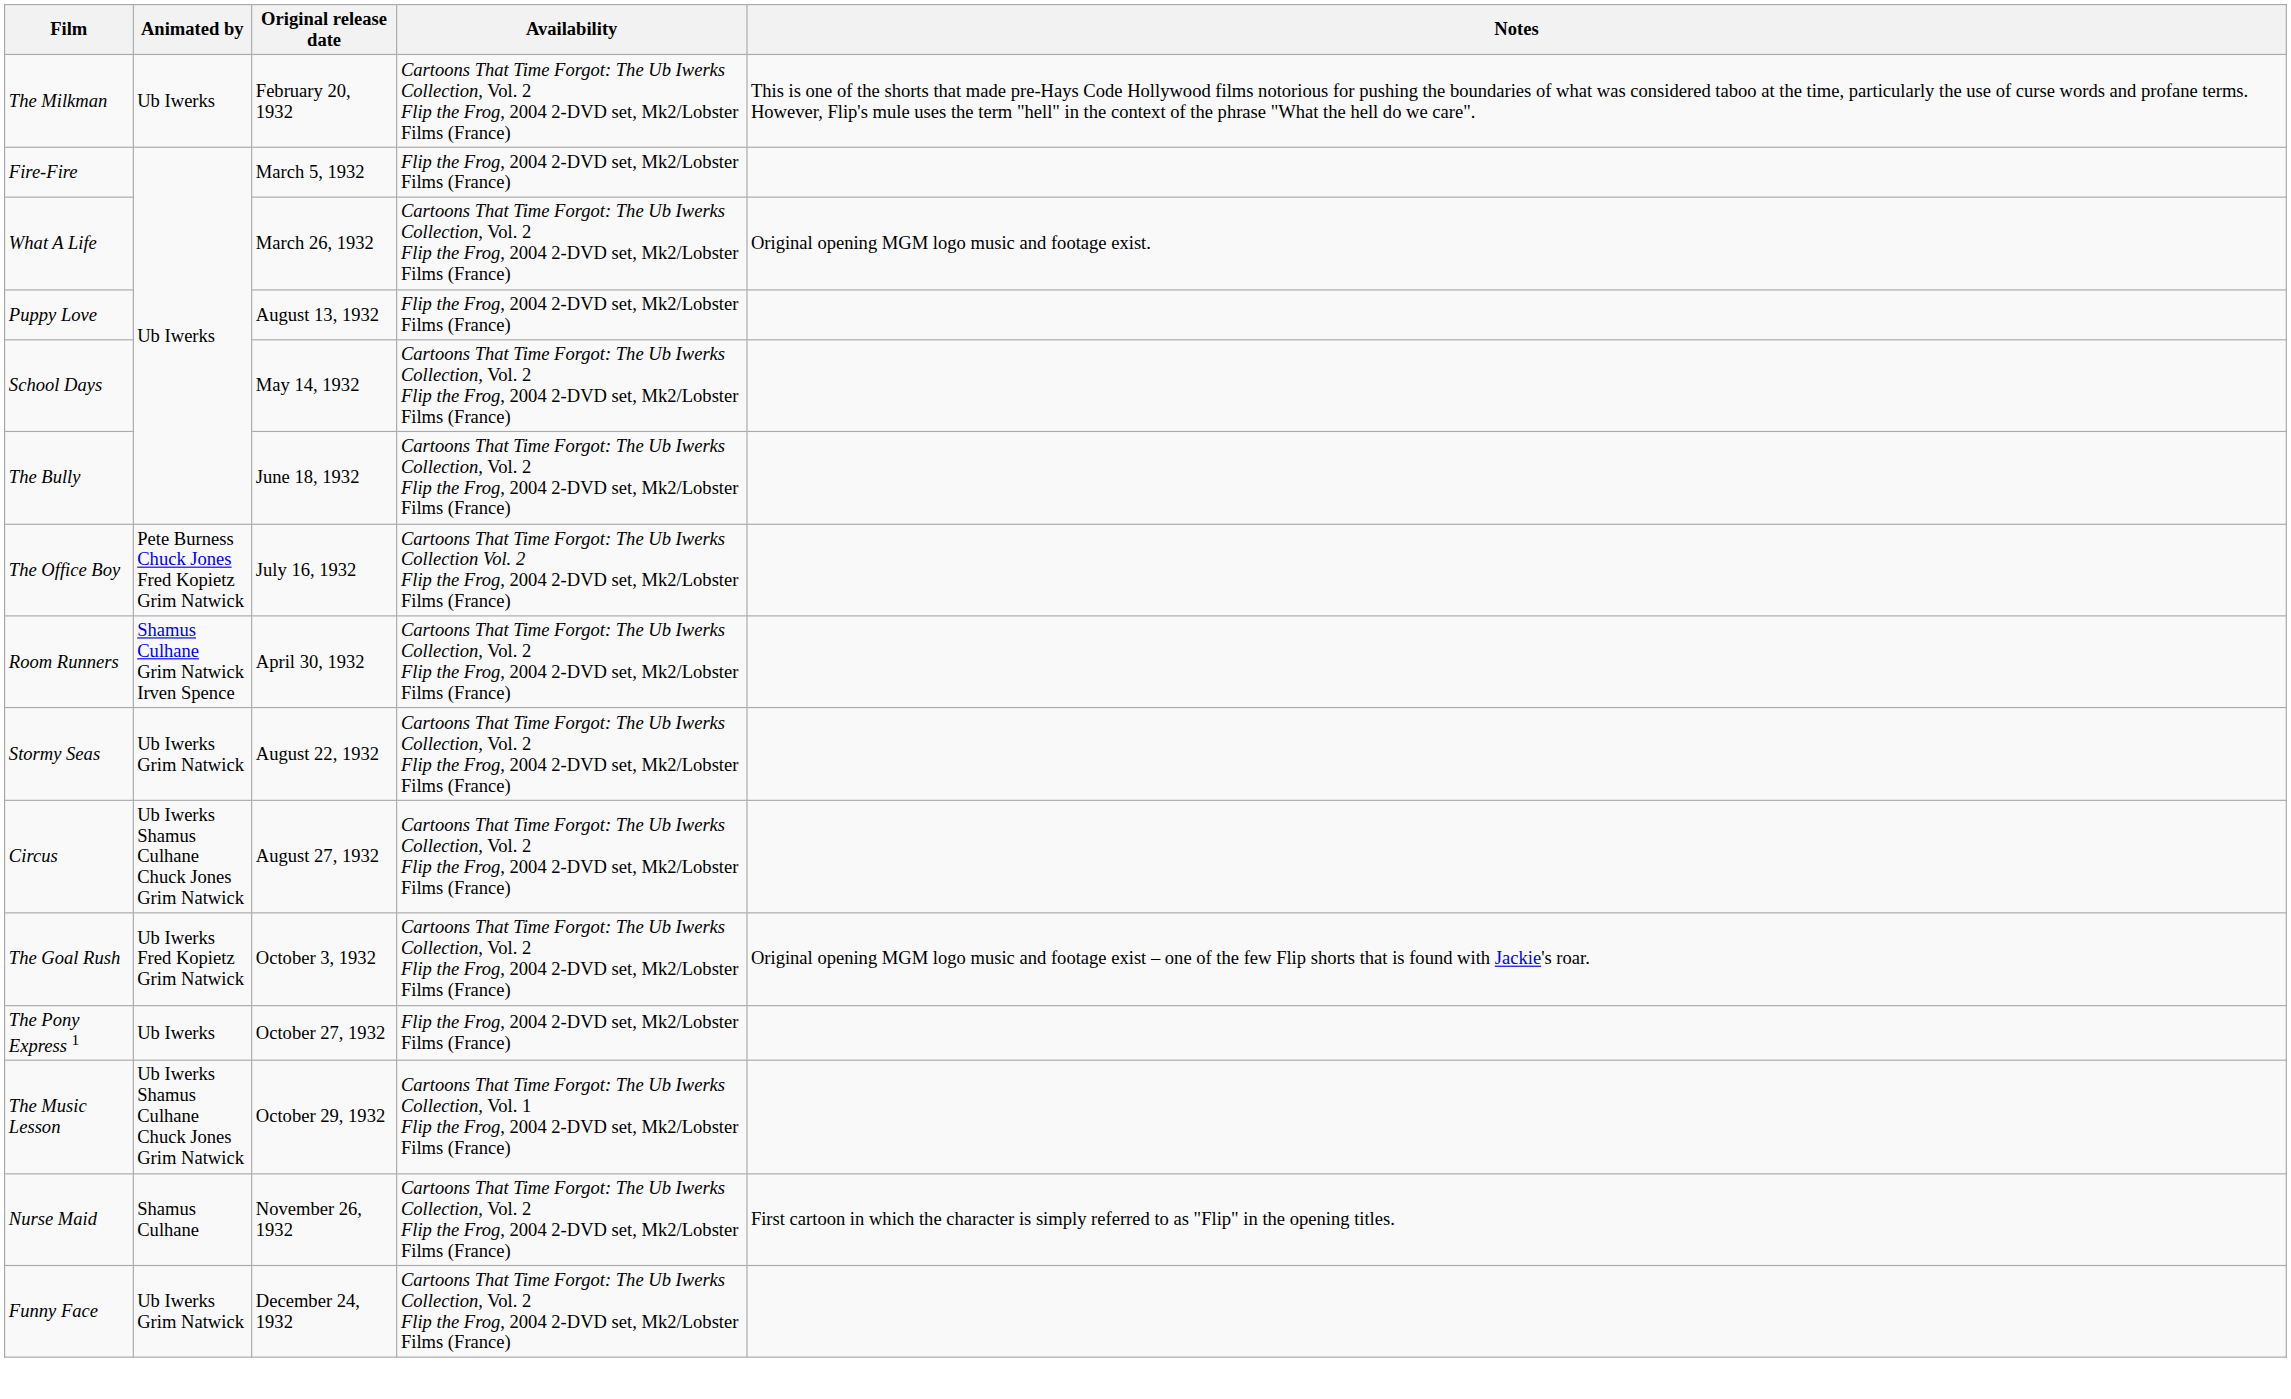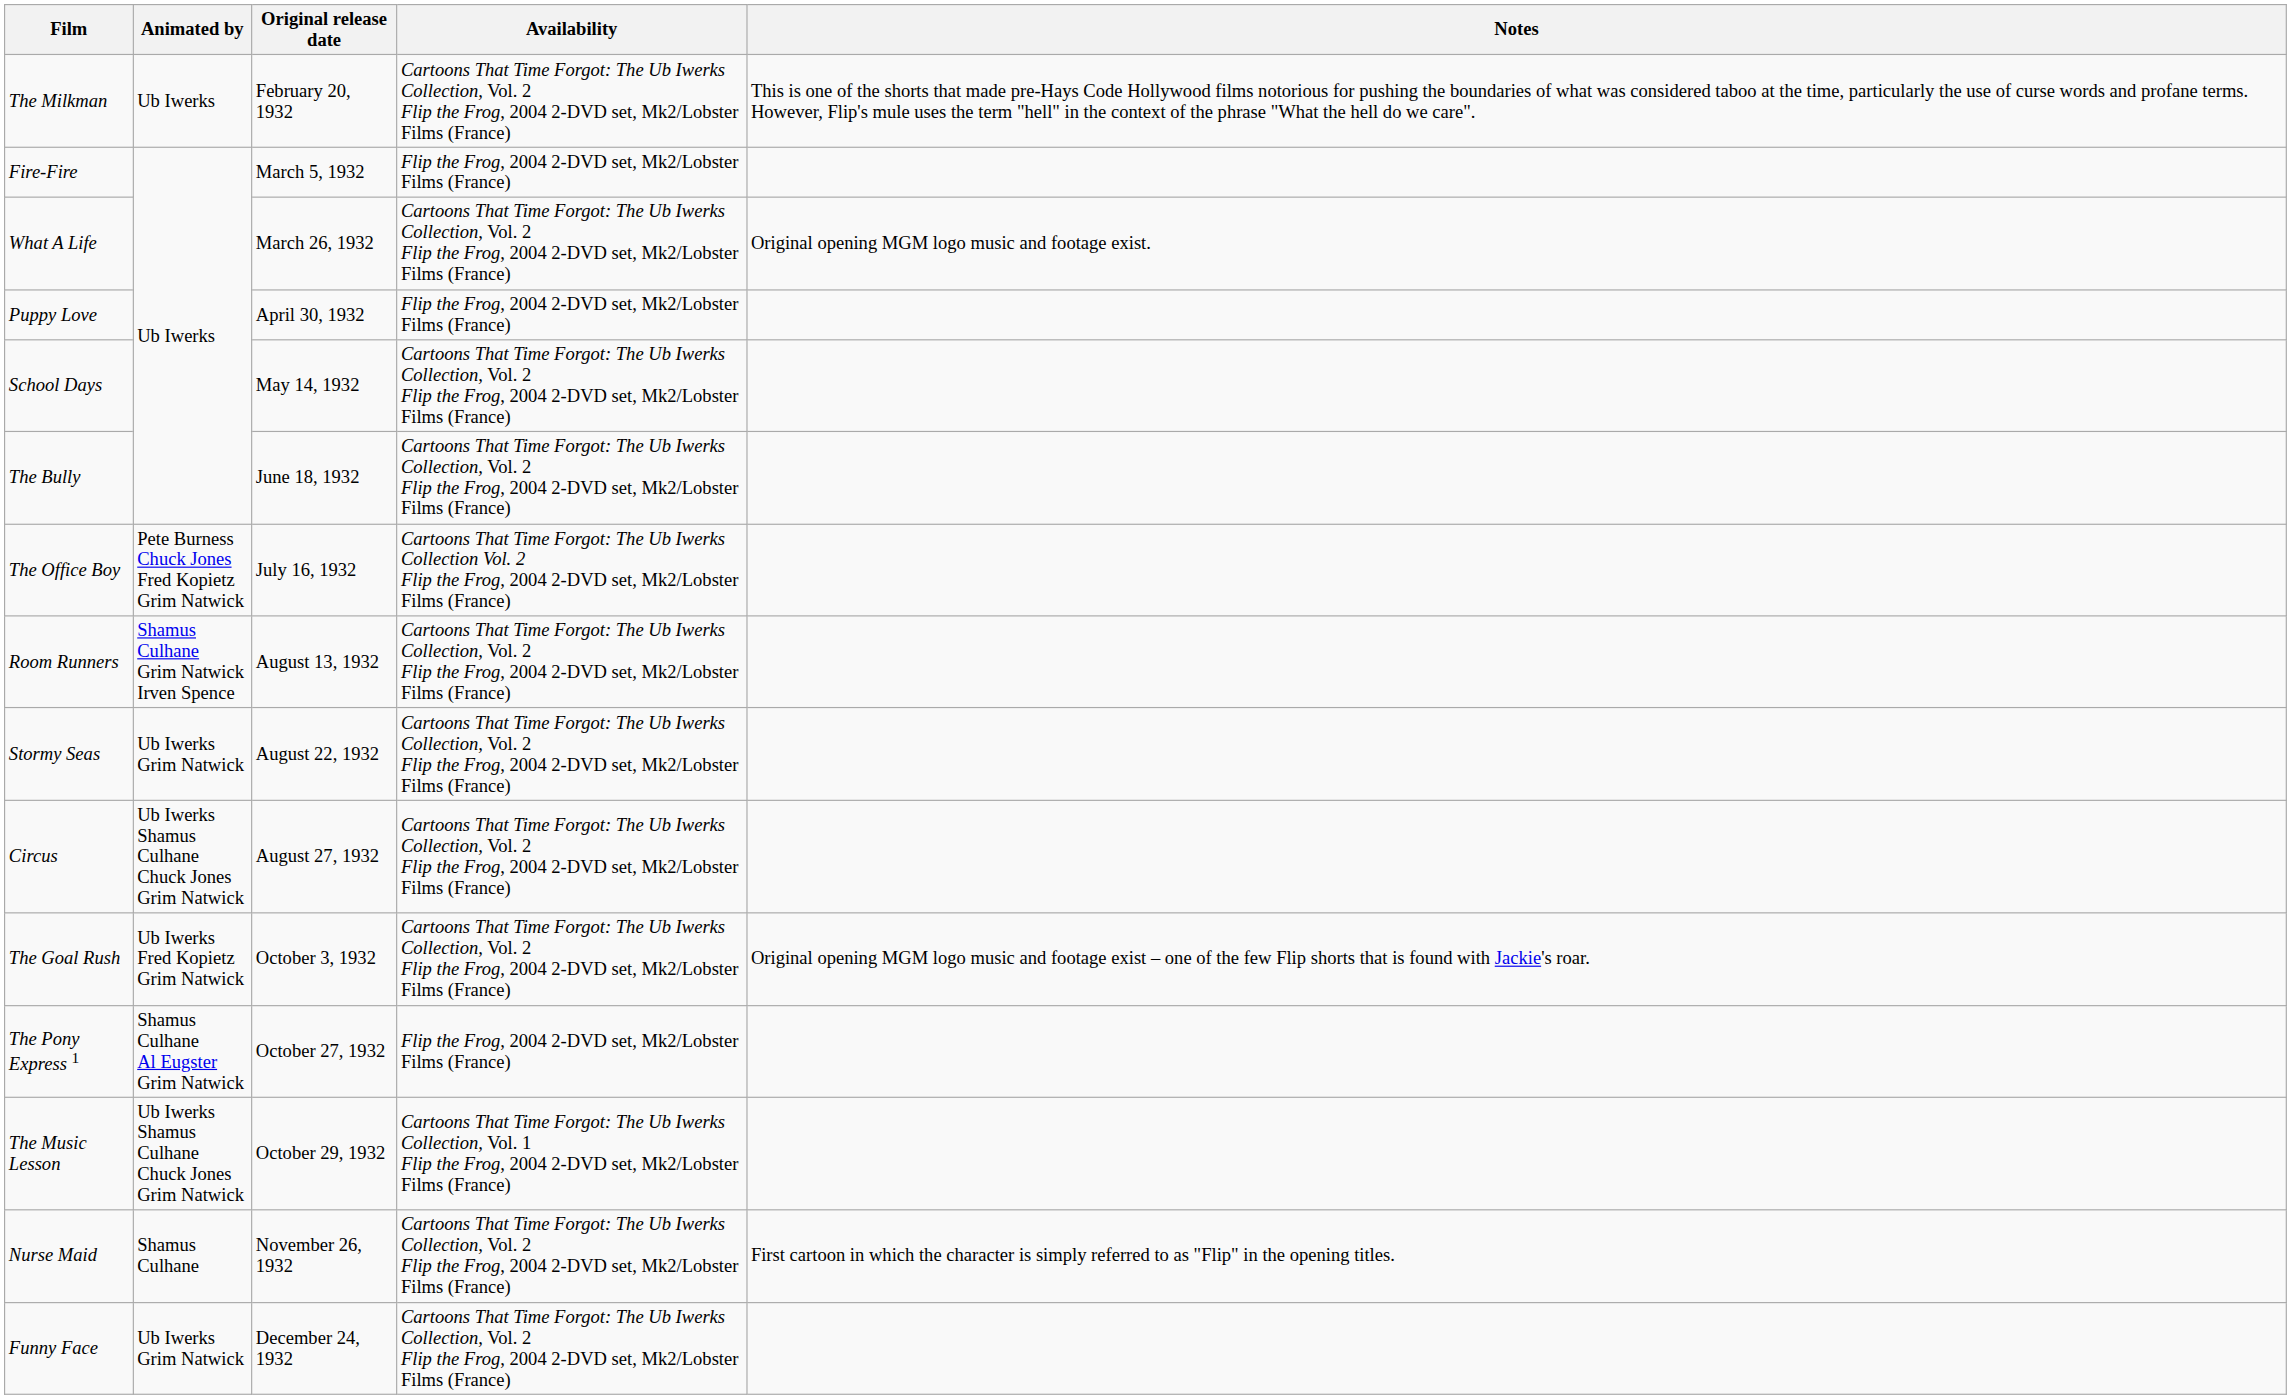 <table class="wikitable">
 <tr>
 <th>Film</th>
 <th>Animated by</th>
 <th>Original release date</th>
 <th>Availability</th>
 <th>Notes</th>
 </tr>
 <tr>
 <td><em>The Milkman</em></td>
 <td>Ub Iwerks</td>
 <td>February 20, 1932</td>
 <td><em>Cartoons That Time Forgot: The Ub Iwerks Collection,</em> Vol. 2<br><em>Flip the Frog</em>, 2004 2-DVD set, Mk2/Lobster Films (France)</td>
 <td>This is one of the shorts that made pre-Hays Code Hollywood films notorious for pushing the boundaries of what was considered taboo at the time, particularly the use of curse words and profane terms. However, Flip's mule uses the term "hell" in the context of the phrase "What the hell do we care".</td>
 </tr>
 <tr>
 <td><em>Fire-Fire</em></td>
 <td rowspan="5">Ub Iwerks</td>
 <td>March 5, 1932</td>
 <td><em>Flip the Frog</em>, 2004 2-DVD set, Mk2/Lobster Films (France)</td>
 <td></td>
 </tr>
 <tr>
 <td><em>What A Life</em></td>
 <td>March 26, 1932</td>
 <td><em>Cartoons That Time Forgot: The Ub Iwerks Collection,</em> Vol. 2<br><em>Flip the Frog</em>, 2004 2-DVD set, Mk2/Lobster Films (France)</td>
 <td>Original opening MGM logo music and footage exist.</td>
 </tr>
 <tr>
 <td><em>Puppy Love</em></td>
-<td>August 13, 1932</td>
+<td>April 30, 1932</td>
 <td><em>Flip the Frog</em>, 2004 2-DVD set, Mk2/Lobster Films (France)</td>
 <td></td>
 </tr>
 <tr>
 <td><em>School Days</em></td>
 <td>May 14, 1932</td>
 <td><em>Cartoons That Time Forgot: The Ub Iwerks Collection,</em> Vol. 2<br><em>Flip the Frog</em>, 2004 2-DVD set, Mk2/Lobster Films (France)</td>
 <td></td>
 </tr>
 <tr>
 <td><em>The Bully</em></td>
 <td>June 18, 1932</td>
 <td><em>Cartoons That Time Forgot: The Ub Iwerks Collection,</em> Vol. 2<br><em>Flip the Frog</em>, 2004 2-DVD set, Mk2/Lobster Films (France)</td>
 <td></td>
 </tr>
 <tr>
 <td><em>The Office Boy</em></td>
 <td>Pete Burness<br><a href='#'>Chuck Jones</a><br>Fred Kopietz<br>Grim Natwick</td>
 <td>July 16, 1932</td>
 <td><em>Cartoons That Time Forgot: The Ub Iwerks Collection Vol. 2</em><br><em>Flip the Frog</em>, 2004 2-DVD set, Mk2/Lobster Films (France)</td>
 <td></td>
 </tr>
 <tr>
 <td><em>Room Runners</em></td>
 <td><a href='#'>Shamus Culhane</a><br>Grim Natwick<br>Irven Spence</td>
-<td>April 30, 1932</td>
+<td>August 13, 1932</td>
 <td><em>Cartoons That Time Forgot: The Ub Iwerks Collection,</em> Vol. 2<br><em>Flip the Frog</em>, 2004 2-DVD set, Mk2/Lobster Films (France)</td>
 <td></td>
 </tr>
 <tr>
 <td><em>Stormy Seas</em></td>
 <td>Ub Iwerks<br>Grim Natwick</td>
 <td>August 22, 1932</td>
 <td><em>Cartoons That Time Forgot: The Ub Iwerks Collection,</em> Vol. 2<br><em>Flip the Frog</em>, 2004 2-DVD set, Mk2/Lobster Films (France)</td>
 <td></td>
 </tr>
 <tr>
 <td><em>Circus</em></td>
 <td>Ub Iwerks<br>Shamus Culhane<br>Chuck Jones<br>Grim Natwick</td>
 <td>August 27, 1932</td>
 <td><em>Cartoons That Time Forgot: The Ub Iwerks Collection,</em> Vol. 2<br><em>Flip the Frog</em>, 2004 2-DVD set, Mk2/Lobster Films (France)</td>
 <td></td>
 </tr>
 <tr>
 <td><em>The Goal Rush</em></td>
 <td>Ub Iwerks<br>Fred Kopietz<br>Grim Natwick</td>
 <td>October 3, 1932</td>
 <td><em>Cartoons That Time Forgot: The Ub Iwerks Collection,</em> Vol. 2<br><em>Flip the Frog</em>, 2004 2-DVD set, Mk2/Lobster Films (France)</td>
 <td>Original opening MGM logo music and footage exist – one of the few Flip shorts that is found with <a href='#'>Jackie</a>'s roar.</td>
 </tr>
 <tr>
 <td><em>The Pony Express</em> <sup>1</sup></td>
-<td>Ub Iwerks</td>
+<td>Shamus Culhane<br><a href='#'>Al Eugster</a><br>Grim Natwick</td>
 <td>October 27, 1932</td>
 <td><em>Flip the Frog</em>, 2004 2-DVD set, Mk2/Lobster Films (France)</td>
 <td></td>
 </tr>
 <tr>
 <td><em>The Music Lesson</em></td>
 <td>Ub Iwerks<br>Shamus Culhane<br>Chuck Jones<br>Grim Natwick</td>
 <td>October 29, 1932</td>
 <td><em>Cartoons That Time Forgot: The Ub Iwerks Collection,</em> Vol. 1<br><em>Flip the Frog</em>, 2004 2-DVD set, Mk2/Lobster Films (France)</td>
 <td></td>
 </tr>
 <tr>
 <td><em>Nurse Maid</em></td>
 <td>Shamus Culhane</td>
 <td>November 26, 1932</td>
 <td><em>Cartoons That Time Forgot: The Ub Iwerks Collection,</em> Vol. 2<br><em>Flip the Frog</em>, 2004 2-DVD set, Mk2/Lobster Films (France)</td>
 <td>First cartoon in which the character is simply referred to as "Flip" in the opening titles.</td>
 </tr>
 <tr>
 <td><em>Funny Face</em></td>
 <td>Ub Iwerks<br>Grim Natwick</td>
 <td>December 24, 1932</td>
 <td><em>Cartoons That Time Forgot: The Ub Iwerks Collection,</em> Vol. 2<br><em>Flip the Frog</em>, 2004 2-DVD set, Mk2/Lobster Films (France)</td>
 <td></td>
 </tr>
 </table>
